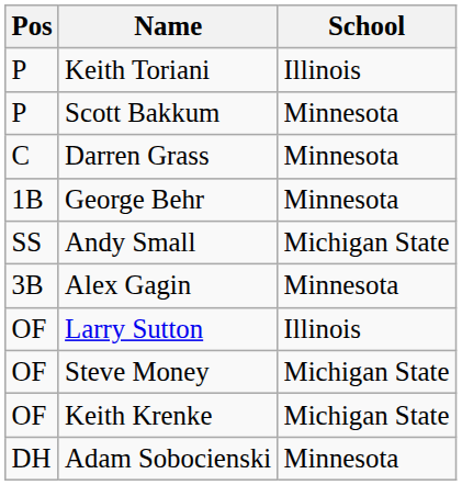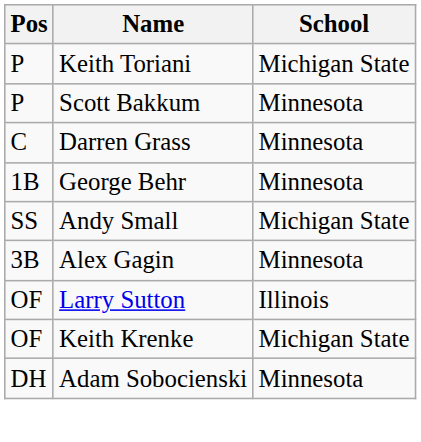 <table class=wikitable>
 <tr>
 <th>Pos</th>
 <th>Name</th>
 <th>School</th>
 </tr>
 <tr>
 <td>P</td>
 <td>Keith Toriani</td>
-<td>Illinois</td>
+<td>Michigan State</td>
 </tr>
 <tr>
 <td>P</td>
 <td>Scott Bakkum</td>
 <td>Minnesota</td>
 </tr>
 <tr>
 <td>C</td>
 <td>Darren Grass</td>
 <td>Minnesota</td>
 </tr>
 <tr>
 <td>1B</td>
 <td>George Behr</td>
 <td>Minnesota</td>
 </tr>
 <tr>
 <td>SS</td>
 <td>Andy Small</td>
 <td>Michigan State</td>
 </tr>
 <tr>
 <td>3B</td>
 <td>Alex Gagin</td>
 <td>Minnesota</td>
 </tr>
 <tr>
 <td>OF</td>
 <td><a href='#'>Larry Sutton</a></td>
 <td>Illinois</td>
 </tr>
 <tr>
 <td>OF</td>
-<td>Steve Money</td>
-<td>Michigan State</td>
-</tr>
-<tr>
-<td>OF</td>
 <td>Keith Krenke</td>
 <td>Michigan State</td>
 </tr>
 <tr>
 <td>DH</td>
 <td>Adam Sobocienski</td>
 <td>Minnesota</td>
 </tr>
 </table>
